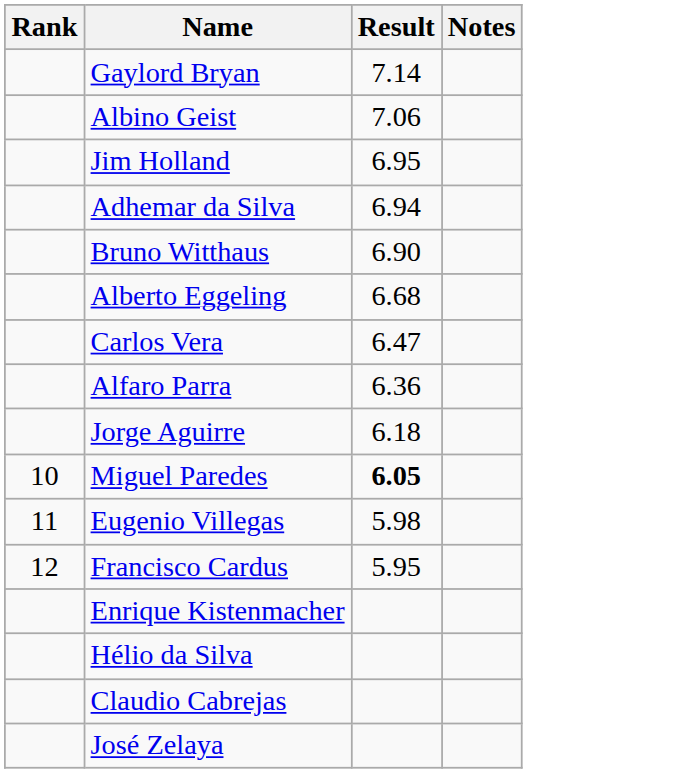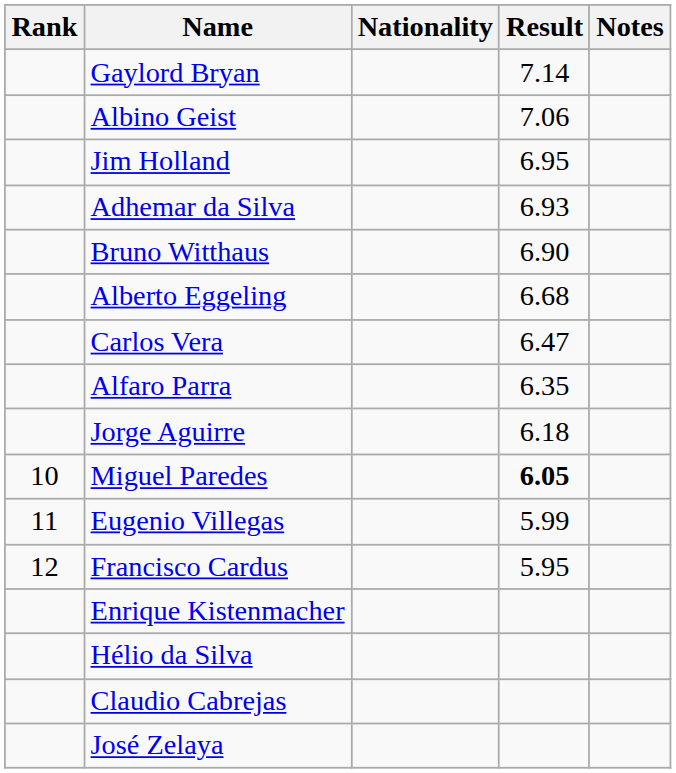 <table class="wikitable sortable" style="text-align:center">
 <tr>
 <th>Rank</th>
 <th>Name</th>
+<th>Nationality</th>
 <th>Result</th>
 <th>Notes</th>
 </tr>
 <tr>
 <td></td>
 <td align=left><a href='#'>Gaylord Bryan</a></td>
+<td align=left></td>
 <td>7.14</td>
 <td></td>
 </tr>
 <tr>
 <td></td>
 <td align=left><a href='#'>Albino Geist</a></td>
+<td align=left></td>
 <td>7.06</td>
 <td></td>
 </tr>
 <tr>
 <td></td>
 <td align=left><a href='#'>Jim Holland</a></td>
+<td align=left></td>
 <td>6.95</td>
 <td></td>
 </tr>
 <tr>
 <td></td>
 <td align=left><a href='#'>Adhemar da Silva</a></td>
-<td>6.94</td>
+<td align=left></td>
+<td>6.93</td>
 <td></td>
 </tr>
 <tr>
 <td></td>
 <td align=left><a href='#'>Bruno Witthaus</a></td>
+<td align=left></td>
 <td>6.90</td>
 <td></td>
 </tr>
 <tr>
 <td></td>
 <td align=left><a href='#'>Alberto Eggeling</a></td>
+<td align=left></td>
 <td>6.68</td>
 <td></td>
 </tr>
 <tr>
 <td></td>
 <td align=left><a href='#'>Carlos Vera</a></td>
+<td align=left></td>
 <td>6.47</td>
 <td></td>
 </tr>
 <tr>
 <td></td>
 <td align=left><a href='#'>Alfaro Parra</a></td>
-<td>6.36</td>
+<td align=left></td>
+<td>6.35</td>
 <td></td>
 </tr>
 <tr>
 <td></td>
 <td align=left><a href='#'>Jorge Aguirre</a></td>
+<td align=left></td>
 <td>6.18</td>
 <td></td>
 </tr>
 <tr>
 <td>10</td>
 <td align=left><a href='#'>Miguel Paredes</a></td>
+<td align=left></td>
 <td><strong>6.05</strong></td>
 <td></td>
 </tr>
 <tr>
 <td>11</td>
 <td align=left><a href='#'>Eugenio Villegas</a></td>
-<td>5.98</td>
+<td align=left></td>
+<td>5.99</td>
 <td></td>
 </tr>
 <tr>
 <td>12</td>
 <td align=left><a href='#'>Francisco Cardus</a></td>
+<td align=left></td>
 <td>5.95</td>
 <td></td>
 </tr>
 <tr>
 <td></td>
 <td align=left><a href='#'>Enrique Kistenmacher</a></td>
+<td align=left></td>
 <td></td>
 <td></td>
 </tr>
 <tr>
 <td></td>
 <td align=left><a href='#'>Hélio da Silva</a></td>
+<td align=left></td>
 <td></td>
 <td></td>
 </tr>
 <tr>
 <td></td>
 <td align=left><a href='#'>Claudio Cabrejas</a></td>
+<td align=left></td>
 <td></td>
 <td></td>
 </tr>
 <tr>
 <td></td>
 <td align=left><a href='#'>José Zelaya</a></td>
+<td align=left></td>
 <td></td>
 <td></td>
 </tr>
 </table>
